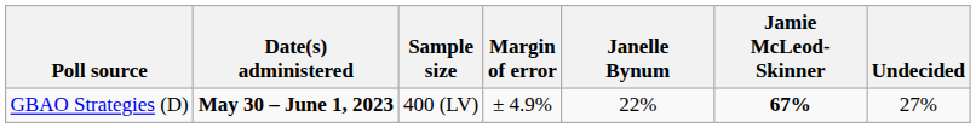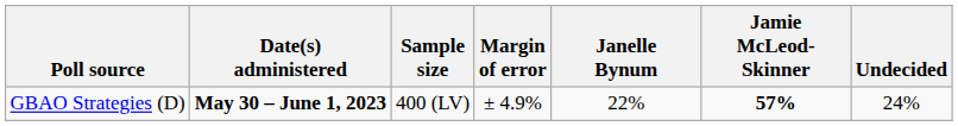 <table class="wikitable" style="font-size:90%;text-align:center;">
 <tr style="vertical-align:bottom">
 <th>Poll source</th>
 <th>Date(s)<br>administered</th>
 <th>Sample<br>size</th>
 <th>Margin<br>of error</th>
 <th style="width:100px;">Janelle<br>Bynum</th>
 <th style="width:100px;">Jamie<br>McLeod-Skinner</th>
 <th>Undecided</th>
 </tr>
 <tr>
 <td style="text-align:left;"><a href='#'>GBAO Strategies</a> (D)</td>
 <td><strong>May 30 – June 1, 2023</strong></td>
 <td>400 (LV)</td>
 <td>± 4.9%</td>
 <td>22%</td>
-<td><strong>67%</strong></td>
-<td>27%</td>
+<td><strong>57%</strong></td>
+<td>24%</td>
 </tr>
 </table>
